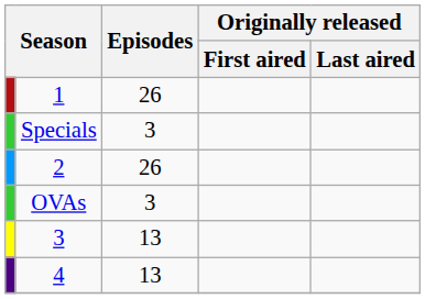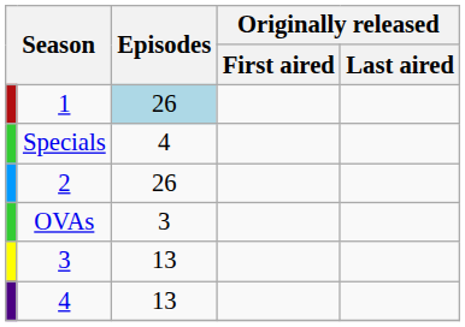 <table class="wikitable plainrowheaders" style="text-align:center;">
 <tr>
 <th colspan="2" rowspan="2">Season</th>
 <th rowspan="2">Episodes</th>
 <th colspan="2">Originally released</th>
 </tr>
 <tr>
 <th>First aired</th>
 <th>Last aired</th>
 </tr>
 <tr>
 <td style="background: #B30E11;"></td>
 <td><a href='#'>1</a></td>
-<td>26</td>
+<td style="background: lightblue;">26</td>
 <td></td>
 <td></td>
 </tr>
 <tr>
 <td style="background: #33cc33;"></td>
 <td><a href='#'>Specials</a></td>
-<td>3</td>
+<td>4</td>
 <td></td>
 <td></td>
 </tr>
 <tr>
 <td style="background: #009AFF;"></td>
 <td><a href='#'>2</a></td>
 <td>26</td>
 <td></td>
 <td></td>
 </tr>
 <tr>
 <td style="background: #33cc33;"></td>
 <td><a href='#'>OVAs</a></td>
 <td>3</td>
 <td></td>
 <td></td>
 </tr>
 <tr>
 <td style="background: #ffff00;"></td>
 <td><a href='#'>3</a></td>
 <td>13</td>
 <td></td>
 <td></td>
 </tr>
 <tr>
 <td style="background: #4B0082;"></td>
 <td><a href='#'>4</a></td>
 <td>13</td>
 <td></td>
 <td></td>
 </tr>
 <tr>
 </tr>
 </table>
